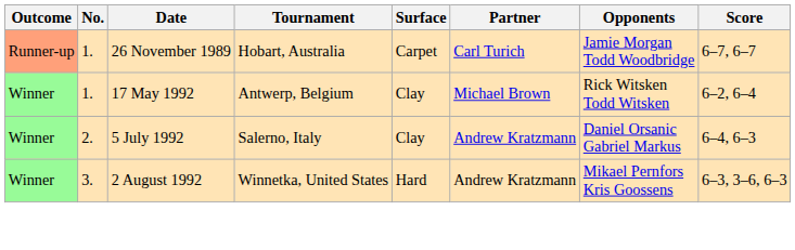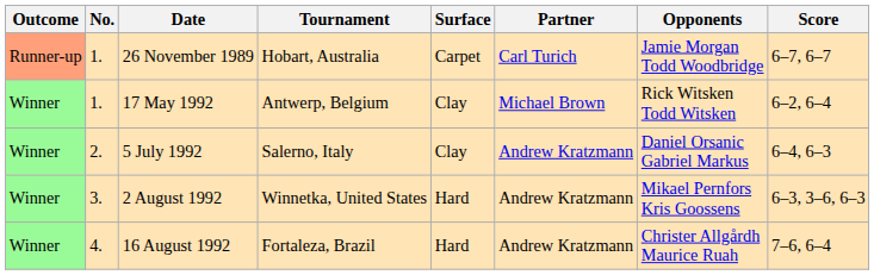 <table class=wikitable style=font-size:97%>
 <tr>
 <th>Outcome</th>
 <th>No.</th>
 <th>Date</th>
 <th>Tournament</th>
 <th>Surface</th>
 <th>Partner</th>
 <th>Opponents</th>
 <th>Score</th>
 </tr>
 <tr bgcolor=moccasin>
 <td bgcolor=#FFA07A>Runner-up</td>
 <td>1.</td>
 <td>26 November 1989</td>
 <td>Hobart, Australia</td>
 <td>Carpet</td>
 <td> <a href='#'>Carl Turich</a></td>
 <td> <a href='#'>Jamie Morgan</a><br> <a href='#'>Todd Woodbridge</a></td>
 <td>6–7, 6–7</td>
 </tr>
 <tr bgcolor=moccasin>
 <td bgcolor=#98FB98>Winner</td>
 <td>1.</td>
 <td>17 May 1992</td>
 <td>Antwerp, Belgium</td>
 <td>Clay</td>
 <td> <a href='#'>Michael Brown</a></td>
 <td> Rick Witsken<br> <a href='#'>Todd Witsken</a></td>
 <td>6–2, 6–4</td>
 </tr>
 <tr bgcolor=moccasin>
 <td bgcolor=#98FB98>Winner</td>
 <td>2.</td>
 <td>5 July 1992</td>
 <td>Salerno, Italy</td>
 <td>Clay</td>
 <td> <a href='#'>Andrew Kratzmann</a></td>
 <td> <a href='#'>Daniel Orsanic</a><br> <a href='#'>Gabriel Markus</a></td>
 <td>6–4, 6–3</td>
 </tr>
 <tr bgcolor=moccasin>
 <td bgcolor=#98FB98>Winner</td>
 <td>3.</td>
 <td>2 August 1992</td>
 <td>Winnetka, United States</td>
 <td>Hard</td>
 <td> Andrew Kratzmann</td>
 <td> <a href='#'>Mikael Pernfors</a><br> <a href='#'>Kris Goossens</a></td>
 <td>6–3, 3–6, 6–3</td>
 </tr>
+<tr bgcolor=moccasin>
+<td bgcolor=#98FB98>Winner</td>
+<td>4.</td>
+<td>16 August 1992</td>
+<td>Fortaleza, Brazil</td>
+<td>Hard</td>
+<td> Andrew Kratzmann</td>
+<td> <a href='#'>Christer Allgårdh</a><br> <a href='#'>Maurice Ruah</a></td>
+<td>7–6, 6–4</td>
+</tr>
 </table>
